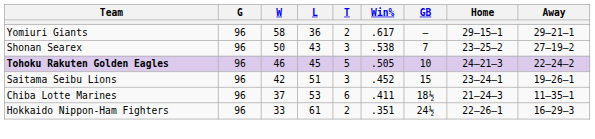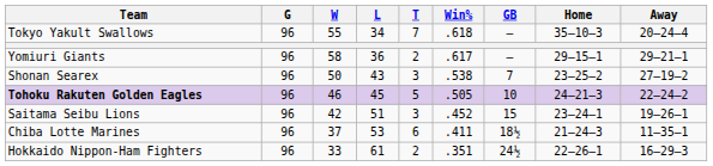 <table class="wikitable" width="50%" style="text-align:center;">
 <tr>
 <th width="30%">Team</th>
 <th width="6%">G</th>
 <th width="5%"><a href='#'>W</a></th>
 <th width="5%"><a href='#'>L</a></th>
 <th width="4%"><a href='#'>T</a></th>
 <th width="6%"><a href='#'>Win%</a></th>
 <th width="6%"><a href='#'>GB</a></th>
 <th width="10%">Home</th>
 <th width="10%">Away</th>
+</tr>
+<tr>
+<td style="text-align:left;">Tokyo Yakult Swallows</td>
+<td>96</td>
+<td>55</td>
+<td>34</td>
+<td>7</td>
+<td>.618</td>
+<td>—</td>
+<td>35–10–3</td>
+<td>20–24–4</td>
 </tr>
 <tr>
 <th colspan="9"></th>
 </tr>
 <tr>
 <td style="text-align:left;">Yomiuri Giants</td>
 <td>96</td>
 <td>58</td>
 <td>36</td>
 <td>2</td>
 <td>.617</td>
 <td>—</td>
 <td>29–15–1</td>
 <td>29–21–1</td>
 </tr>
 <tr>
 <td style="text-align:left;">Shonan Searex</td>
 <td>96</td>
 <td>50</td>
 <td>43</td>
 <td>3</td>
 <td>.538</td>
 <td>7</td>
 <td>23–25–2</td>
 <td>27–19–2</td>
 </tr>
 <tr style="background: #dbcaec">
 <td style="text-align:left;"><strong>Tohoku Rakuten Golden Eagles</strong></td>
 <td>96</td>
 <td>46</td>
 <td>45</td>
 <td>5</td>
 <td>.505</td>
 <td>10</td>
 <td>24–21–3</td>
 <td>22–24–2</td>
 </tr>
 <tr>
 <td style="text-align:left;">Saitama Seibu Lions</td>
 <td>96</td>
 <td>42</td>
 <td>51</td>
 <td>3</td>
 <td>.452</td>
 <td>15</td>
 <td>23–24–1</td>
 <td>19–26–1</td>
 </tr>
 <tr>
 <td style="text-align:left;">Chiba Lotte Marines</td>
 <td>96</td>
 <td>37</td>
 <td>53</td>
 <td>6</td>
 <td>.411</td>
 <td>18½</td>
 <td>21–24–3</td>
 <td>11–35–1</td>
 </tr>
 <tr>
 <td style="text-align:left;">Hokkaido Nippon-Ham Fighters</td>
 <td>96</td>
 <td>33</td>
 <td>61</td>
 <td>2</td>
 <td>.351</td>
 <td>24½</td>
 <td>22–26–1</td>
 <td>16–29–3</td>
 </tr>
 </table>
